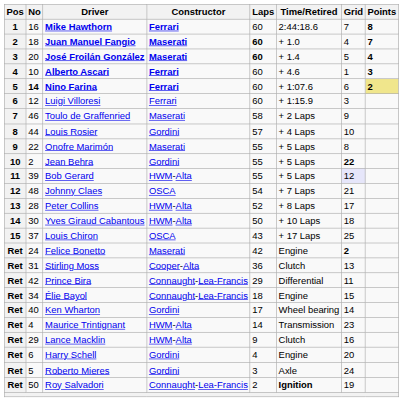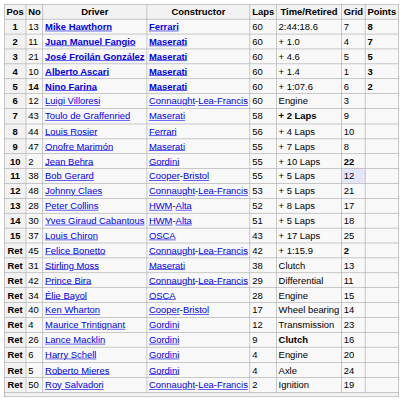 <table class="wikitable" style="font-size: 95%;">
 <tr>
 <th>Pos</th>
 <th>No</th>
 <th>Driver</th>
 <th>Constructor</th>
 <th>Laps</th>
 <th>Time/Retired</th>
 <th>Grid</th>
 <th>Points</th>
 </tr>
 <tr>
 <th>1</th>
-<td>16</td>
+<td>13</td>
 <td> <strong><a href='#'>Mike Hawthorn</a></strong></td>
 <td><strong><a href='#'>Ferrari</a></strong></td>
 <td>60</td>
 <td>2:44:18.6</td>
 <td>7</td>
 <td><strong>8</strong></td>
 </tr>
 <tr>
 <th>2</th>
-<td>18</td>
+<td>11</td>
 <td> <strong><a href='#'>Juan Manuel Fangio</a></strong></td>
 <td><strong><a href='#'>Maserati</a></strong></td>
-<td><strong>60</strong></td>
+<td>60</td>
 <td>+ 1.0</td>
 <td>4</td>
 <td><strong>7</strong></td>
 </tr>
 <tr>
 <th>3</th>
-<td>20</td>
+<td>21</td>
 <td> <strong><a href='#'>José Froilán González</a></strong></td>
 <td><strong><a href='#'>Maserati</a></strong></td>
-<td><strong>60</strong></td>
-<td>+ 1.4</td>
+<td>60</td>
+<td>+ 4.6</td>
 <td>5</td>
-<td><strong>4</strong></td>
+<td><strong>5</strong></td>
 </tr>
 <tr>
 <th>4</th>
 <td>10</td>
 <td> <strong><a href='#'>Alberto Ascari</a></strong></td>
-<td><strong><a href='#'>Ferrari</a></strong></td>
+<td><strong><a href='#'>Maserati</a></strong></td>
 <td>60</td>
-<td>+ 4.6</td>
+<td>+ 1.4</td>
 <td>1</td>
 <td><strong>3</strong></td>
 </tr>
 <tr>
 <th>5</th>
 <td><strong>14</strong></td>
 <td> <strong><a href='#'>Nino Farina</a></strong></td>
-<td><strong><a href='#'>Ferrari</a></strong></td>
+<td><strong><a href='#'>Maserati</a></strong></td>
 <td>60</td>
 <td>+ 1:07.6</td>
 <td>6</td>
-<td style="background: khaki;"><strong>2</strong></td>
+<td><strong>2</strong></td>
 </tr>
 <tr>
 <th>6</th>
 <td>12</td>
 <td> <a href='#'>Luigi Villoresi</a></td>
-<td><a href='#'>Ferrari</a></td>
+<td><a href='#'>Connaught</a>-<a href='#'>Lea-Francis</a></td>
 <td>60</td>
-<td>+ 1:15.9</td>
+<td>Engine</td>
 <td>3</td>
 <td> </td>
 </tr>
 <tr>
 <th>7</th>
-<td>46</td>
+<td>43</td>
 <td> <a href='#'>Toulo de Graffenried</a></td>
 <td><a href='#'>Maserati</a></td>
 <td>58</td>
-<td>+ 2 Laps</td>
+<td><strong>+ 2 Laps</strong></td>
 <td>9</td>
 <td> </td>
 </tr>
 <tr>
 <th>8</th>
 <td>44</td>
 <td> <a href='#'>Louis Rosier</a></td>
-<td><a href='#'>Gordini</a></td>
-<td>57</td>
+<td><a href='#'>Ferrari</a></td>
+<td>56</td>
 <td>+ 4 Laps</td>
 <td>10</td>
 <td> </td>
 </tr>
 <tr>
 <th>9</th>
-<td>22</td>
+<td>47</td>
 <td> <a href='#'>Onofre Marimón</a></td>
 <td><a href='#'>Maserati</a></td>
 <td>55</td>
-<td>+ 5 Laps</td>
+<td>+ 7 Laps</td>
 <td>8</td>
 <td> </td>
 </tr>
 <tr>
 <th>10</th>
 <td>2</td>
 <td> <a href='#'>Jean Behra</a></td>
 <td><a href='#'>Gordini</a></td>
 <td>55</td>
-<td>+ 5 Laps</td>
+<td>+ 10 Laps</td>
 <td><strong>22</strong></td>
 <td> </td>
 </tr>
 <tr>
 <th>11</th>
-<td>39</td>
+<td>38</td>
 <td> <a href='#'>Bob Gerard</a></td>
-<td><a href='#'>HWM</a>-<a href='#'>Alta</a></td>
+<td><a href='#'>Cooper</a>-<a href='#'>Bristol</a></td>
 <td>55</td>
 <td>+ 5 Laps</td>
 <td style="background: lavender;">12</td>
 <td> </td>
 </tr>
 <tr>
 <th>12</th>
 <td>48</td>
 <td> <a href='#'>Johnny Claes</a></td>
-<td><a href='#'>OSCA</a></td>
-<td>54</td>
-<td>+ 7 Laps</td>
+<td><a href='#'>Connaught</a>-<a href='#'>Lea-Francis</a></td>
+<td>53</td>
+<td>+ 5 Laps</td>
 <td>21</td>
 <td> </td>
 </tr>
 <tr>
 <th>13</th>
 <td>28</td>
 <td> <a href='#'>Peter Collins</a></td>
 <td><a href='#'>HWM</a>-<a href='#'>Alta</a></td>
 <td>52</td>
 <td>+ 8 Laps</td>
 <td>17</td>
 <td> </td>
 </tr>
 <tr>
 <th>14</th>
 <td>30</td>
 <td> <a href='#'>Yves Giraud Cabantous</a></td>
 <td><a href='#'>HWM</a>-<a href='#'>Alta</a></td>
-<td>50</td>
-<td>+ 10 Laps</td>
+<td>51</td>
+<td>+ 5 Laps</td>
 <td>18</td>
 <td> </td>
 </tr>
 <tr>
 <th>15</th>
 <td>37</td>
 <td> <a href='#'>Louis Chiron</a></td>
 <td><a href='#'>OSCA</a></td>
 <td>43</td>
 <td>+ 17 Laps</td>
 <td>25</td>
 <td> </td>
 </tr>
 <tr>
 <th>Ret</th>
-<td>24</td>
+<td>45</td>
 <td> <a href='#'>Felice Bonetto</a></td>
-<td><a href='#'>Maserati</a></td>
+<td><a href='#'>Connaught</a>-<a href='#'>Lea-Francis</a></td>
 <td>42</td>
-<td>Engine</td>
+<td>+ 1:15.9</td>
 <td><strong>2</strong></td>
 <td> </td>
 </tr>
 <tr>
 <th>Ret</th>
 <td>31</td>
 <td> <a href='#'>Stirling Moss</a></td>
-<td><a href='#'>Cooper</a>-<a href='#'>Alta</a></td>
-<td>36</td>
+<td><a href='#'>Maserati</a></td>
+<td>38</td>
 <td>Clutch</td>
 <td>13</td>
 <td> </td>
 </tr>
 <tr>
 <th>Ret</th>
 <td>42</td>
 <td> <a href='#'>Prince Bira</a></td>
 <td><a href='#'>Connaught</a>-<a href='#'>Lea-Francis</a></td>
 <td>29</td>
 <td>Differential</td>
 <td>11</td>
 <td> </td>
 </tr>
 <tr>
 <th>Ret</th>
 <td>34</td>
 <td> <a href='#'>Élie Bayol</a></td>
-<td><a href='#'>Connaught</a>-<a href='#'>Lea-Francis</a></td>
-<td>18</td>
+<td><a href='#'>OSCA</a></td>
+<td>28</td>
 <td>Engine</td>
 <td>15</td>
 <td> </td>
 </tr>
 <tr>
 <th>Ret</th>
 <td>40</td>
 <td> <a href='#'>Ken Wharton</a></td>
-<td><a href='#'>Gordini</a></td>
+<td><a href='#'>Cooper</a>-<a href='#'>Bristol</a></td>
 <td>17</td>
 <td>Wheel bearing</td>
 <td>14</td>
 <td> </td>
 </tr>
 <tr>
 <th>Ret</th>
 <td>4</td>
 <td> <a href='#'>Maurice Trintignant</a></td>
-<td><a href='#'>HWM</a>-<a href='#'>Alta</a></td>
-<td>14</td>
+<td><a href='#'>Gordini</a></td>
+<td>12</td>
 <td>Transmission</td>
 <td>23</td>
 <td> </td>
 </tr>
 <tr>
 <th>Ret</th>
-<td>29</td>
+<td>26</td>
 <td> <a href='#'>Lance Macklin</a></td>
-<td><a href='#'>HWM</a>-<a href='#'>Alta</a></td>
+<td><a href='#'>Gordini</a></td>
 <td>9</td>
-<td>Clutch</td>
+<td><strong>Clutch</strong></td>
 <td>16</td>
 <td> </td>
 </tr>
 <tr>
 <th>Ret</th>
 <td>6</td>
 <td> <a href='#'>Harry Schell</a></td>
 <td><a href='#'>Gordini</a></td>
 <td>4</td>
 <td>Engine</td>
 <td>20</td>
 <td> </td>
 </tr>
 <tr>
 <th>Ret</th>
 <td>5</td>
 <td> <a href='#'>Roberto Mieres</a></td>
 <td><a href='#'>Gordini</a></td>
-<td>3</td>
+<td>4</td>
 <td>Axle</td>
 <td>24</td>
 <td> </td>
 </tr>
 <tr>
 <th>Ret</th>
 <td>50</td>
 <td> <a href='#'>Roy Salvadori</a></td>
 <td><a href='#'>Connaught</a>-<a href='#'>Lea-Francis</a></td>
 <td>2</td>
-<td><strong>Ignition</strong></td>
+<td>Ignition</td>
 <td>19</td>
 <td> </td>
 </tr>
 <tr>
 <th colspan="8"></th>
 </tr>
 </table>
